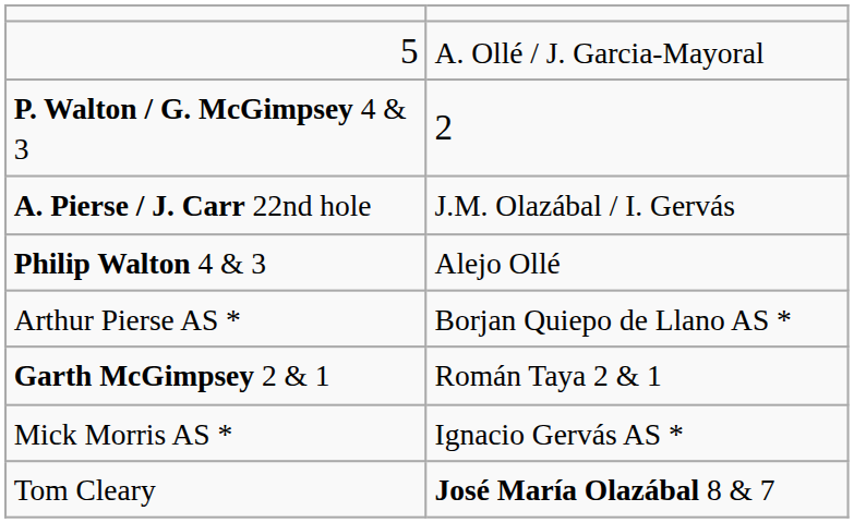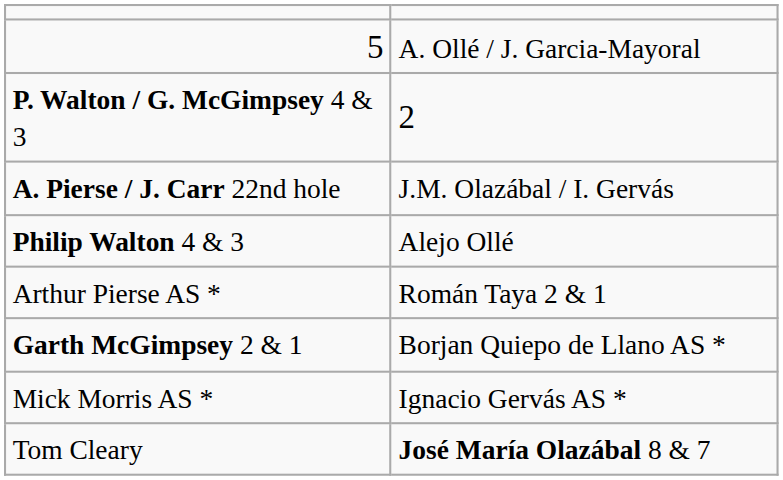 <table class="wikitable">
 <tr>
 <td align="center" width="180"></td>
 <td align="center" width="180"></td>
 </tr>
 <tr>
 <td align="right">5</td>
 <td><small>A. Ollé / J. Garcia-Mayoral</small></td>
 </tr>
 <tr>
 <td><small><strong>P. Walton / G. McGimpsey</strong> 4 & 3</small></td>
 <td>2</td>
 </tr>
 <tr>
 <td><small><strong>A. Pierse / J. Carr</strong> 22nd hole</small></td>
 <td><small>J.M. Olazábal / I. Gervás</small></td>
 </tr>
 <tr>
 <td><small><strong>Philip Walton</strong> 4 & 3</small></td>
 <td><small>Alejo Ollé</small></td>
 </tr>
 <tr>
 <td><small>Arthur Pierse AS *</small></td>
-<td><small>Borjan Quiepo de Llano AS *</small></td>
+<td><small>Román Taya 2 & 1</small></td>
 </tr>
 <tr>
 <td><small><strong>Garth McGimpsey</strong> 2 & 1</small></td>
-<td><small>Román Taya 2 & 1</small></td>
+<td><small>Borjan Quiepo de Llano AS *</small></td>
 </tr>
 <tr>
 <td><small>Mick Morris AS *</small></td>
 <td><small>Ignacio Gervás AS *</small></td>
 </tr>
 <tr>
 <td><small>Tom Cleary</small></td>
 <td><small><strong>José María Olazábal</strong> 8 & 7</small></td>
 </tr>
 </table>
